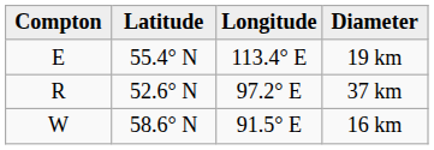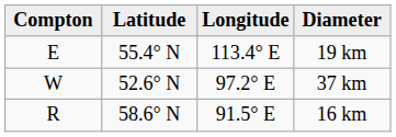 <table class="wikitable">
 <tr>
 <th width="25%" style="background:#eeeeee;">Compton</th>
 <th width="25%" style="background:#eeeeee;">Latitude</th>
 <th width="25%" style="background:#eeeeee;">Longitude</th>
 <th width="25%" style="background:#eeeeee;">Diameter</th>
 </tr>
 <tr>
 <td align="center">E</td>
 <td align="center">55.4° N</td>
 <td align="center">113.4° E</td>
 <td align="center">19 km</td>
 </tr>
 <tr>
-<td align="center">R</td>
+<td align="center">W</td>
 <td align="center">52.6° N</td>
 <td align="center">97.2° E</td>
 <td align="center">37 km</td>
 </tr>
 <tr>
-<td align="center">W</td>
+<td align="center">R</td>
 <td align="center">58.6° N</td>
 <td align="center">91.5° E</td>
 <td align="center">16 km</td>
 </tr>
 </table>
